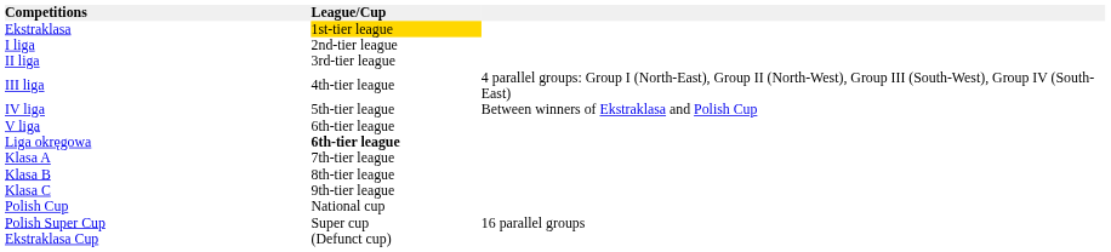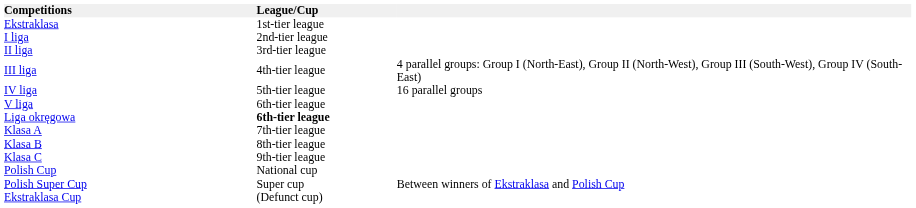 <table width="100%" cellspacing="0" cellpadding="0">
 <tr bgcolor="F0F0F0">
 <th width="27%" align="left"> Competitions</th>
 <th width="15%" align="left">League/Cup</th>
 <th width="55%" align="left"></th>
 </tr>
 <tr>
 <td><a href='#'>Ekstraklasa</a></td>
-<td style="background: gold;">1st-tier league</td>
+<td>1st-tier league</td>
 <td></td>
 <td></td>
 </tr>
 <tr>
 <td><a href='#'>I liga</a></td>
 <td>2nd-tier league</td>
 <td></td>
 <td></td>
 </tr>
 <tr>
 <td><a href='#'>II liga</a></td>
 <td>3rd-tier league</td>
 <td></td>
 <td></td>
 </tr>
 <tr>
 <td><a href='#'>III liga</a></td>
 <td>4th-tier league</td>
 <td>4 parallel groups: Group I (North-East), Group II (North-West), Group III (South-West), Group IV (South-East)</td>
 <td></td>
 </tr>
 <tr>
 <td><a href='#'>IV liga</a></td>
 <td>5th-tier league</td>
-<td>Between winners of <a href='#'>Ekstraklasa</a> and <a href='#'>Polish Cup</a></td>
+<td>16 parallel groups</td>
 <td></td>
 </tr>
 <tr>
 <td><a href='#'>V liga</a></td>
 <td>6th-tier league</td>
 <td></td>
 <td></td>
 </tr>
 <tr>
 <td><a href='#'>Liga okręgowa</a></td>
 <td><strong>6th-tier league</strong></td>
 <td></td>
 <td></td>
 </tr>
 <tr>
 <td><a href='#'>Klasa A</a></td>
 <td>7th-tier league</td>
 <td></td>
 <td></td>
 </tr>
 <tr>
 <td><a href='#'>Klasa B</a></td>
 <td>8th-tier league</td>
 <td></td>
 <td></td>
 </tr>
 <tr>
 <td><a href='#'>Klasa C</a></td>
 <td>9th-tier league</td>
 <td></td>
 <td></td>
 </tr>
 <tr>
 <td><a href='#'>Polish Cup</a></td>
 <td>National cup</td>
 <td></td>
 <td></td>
 </tr>
 <tr>
 <td><a href='#'>Polish Super Cup</a></td>
 <td>Super cup</td>
-<td>16 parallel groups</td>
+<td>Between winners of <a href='#'>Ekstraklasa</a> and <a href='#'>Polish Cup</a></td>
 <td></td>
 </tr>
 <tr>
 <td><a href='#'>Ekstraklasa Cup</a></td>
 <td>(Defunct cup)</td>
 <td></td>
 <td></td>
 </tr>
 </table>
